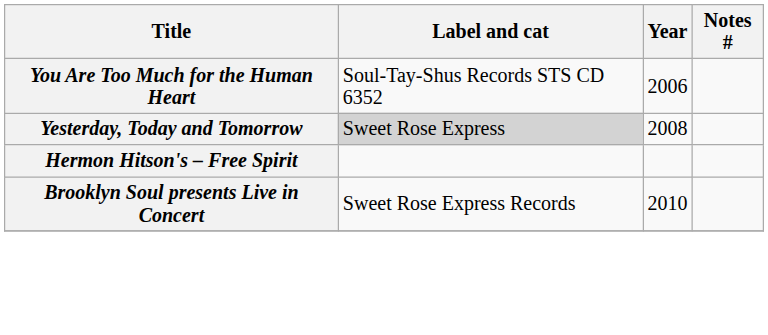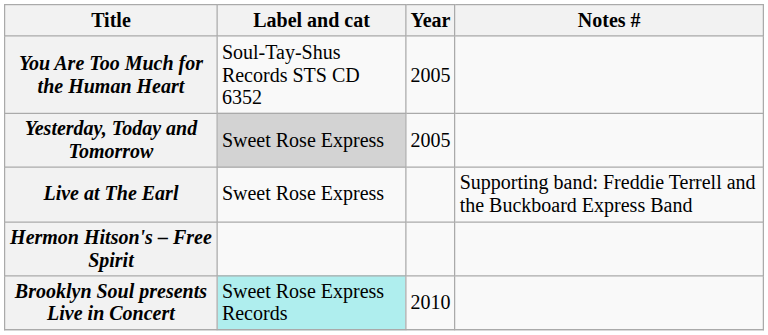 <table class="wikitable plainrowheaders sortable">
 <tr>
 <th scope="col">Title</th>
 <th scope="col">Label and cat</th>
 <th scope="col">Year</th>
 <th scope="col" class="unsortable">Notes #</th>
 </tr>
 <tr>
 <th scope="row"><em>You Are Too Much for the Human Heart</em></th>
 <td>Soul-Tay-Shus Records STS CD 6352</td>
-<td>2006</td>
+<td>2005</td>
 <td></td>
 </tr>
 <tr>
 <th scope="row"><em>Yesterday, Today and Tomorrow</em></th>
 <td style="background: lightgrey;">Sweet Rose Express</td>
-<td>2008</td>
+<td>2005</td>
 <td></td>
+</tr>
+<tr>
+<th scope="row"><em>Live at The Earl</em></th>
+<td>Sweet Rose Express</td>
+<td></td>
+<td>Supporting band: Freddie Terrell and the Buckboard Express Band</td>
 </tr>
 <tr>
 <th scope="row"><em>Hermon Hitson's – Free Spirit</em></th>
 <td></td>
 <td></td>
 <td></td>
 </tr>
 <tr>
 <th scope="row"><em>Brooklyn Soul presents Live in Concert</em></th>
-<td>Sweet Rose Express Records</td>
+<td style="background: paleturquoise;">Sweet Rose Express Records</td>
 <td>2010</td>
 <td></td>
 </tr>
 <tr>
 </tr>
 </table>
